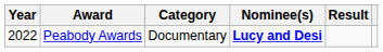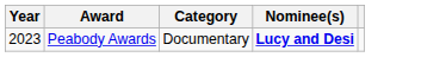 <table class="wikitable plainrowheaders sortable">
 <tr>
 <th scope="col">Year</th>
 <th scope="col">Award</th>
 <th scope="col">Category</th>
 <th scope="col">Nominee(s)</th>
-<th scope="col">Result</th>
 <th scope="col" class="unsortable"></th>
 </tr>
 <tr>
-<td>2022</td>
+<td>2023</td>
 <td><a href='#'>Peabody Awards</a></td>
 <td>Documentary</td>
 <td><strong><a href='#'>Lucy and Desi</a></strong></td>
 <td></td>
-<td></td>
 </tr>
 </table>
